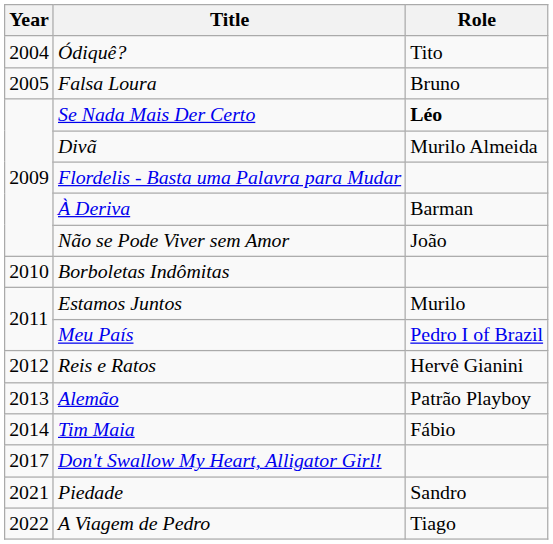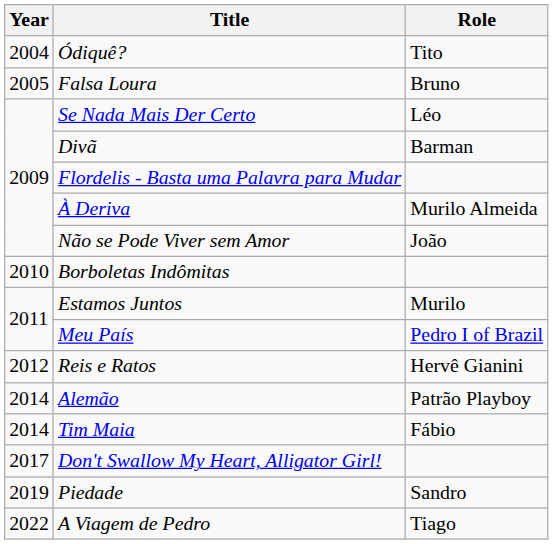 <table class="wikitable">
 <tr>
 <th>Year</th>
 <th>Title</th>
 <th>Role</th>
 </tr>
 <tr>
 <td>2004</td>
 <td><em>Ódiquê?</em></td>
 <td>Tito</td>
 </tr>
 <tr>
 <td>2005</td>
 <td><em>Falsa Loura</em></td>
 <td>Bruno</td>
 </tr>
 <tr>
 <td rowspan= 5>2009</td>
 <td><em><a href='#'>Se Nada Mais Der Certo</a></em></td>
-<td><strong>Léo</strong></td>
+<td>Léo</td>
 </tr>
 <tr>
 <td><em>Divã</em></td>
-<td>Murilo Almeida</td>
+<td>Barman</td>
 </tr>
 <tr>
 <td><em><a href='#'>Flordelis - Basta uma Palavra para Mudar</a></em></td>
 <td></td>
 </tr>
 <tr>
 <td><em><a href='#'>À Deriva</a></em></td>
-<td>Barman</td>
+<td>Murilo Almeida</td>
 </tr>
 <tr>
 <td><em>Não se Pode Viver sem Amor</em></td>
 <td>João</td>
 </tr>
 <tr>
 <td>2010</td>
 <td><em>Borboletas Indômitas</em></td>
 <td></td>
 </tr>
 <tr>
 <td rowspan="2">2011</td>
 <td><em>Estamos Juntos</em></td>
 <td>Murilo</td>
 </tr>
 <tr>
 <td><em><a href='#'>Meu País</a></em></td>
 <td><a href='#'>Pedro I of Brazil</a></td>
 </tr>
 <tr>
 <td>2012</td>
 <td><em>Reis e Ratos</em></td>
 <td>Hervê Gianini</td>
 </tr>
 <tr>
-<td>2013</td>
+<td>2014</td>
 <td><em><a href='#'>Alemão</a></em></td>
 <td>Patrão Playboy</td>
 </tr>
 <tr>
 <td>2014</td>
 <td><em><a href='#'>Tim Maia</a></em></td>
 <td>Fábio</td>
 </tr>
 <tr>
 <td>2017</td>
 <td><em><a href='#'>Don't Swallow My Heart, Alligator Girl!</a></em></td>
 <td></td>
 </tr>
 <tr>
-<td>2021</td>
+<td>2019</td>
 <td><em> Piedade</em></td>
 <td>Sandro</td>
 </tr>
 <tr>
 <td>2022</td>
 <td><em>A Viagem de Pedro</em></td>
 <td>Tiago</td>
 </tr>
 </table>
